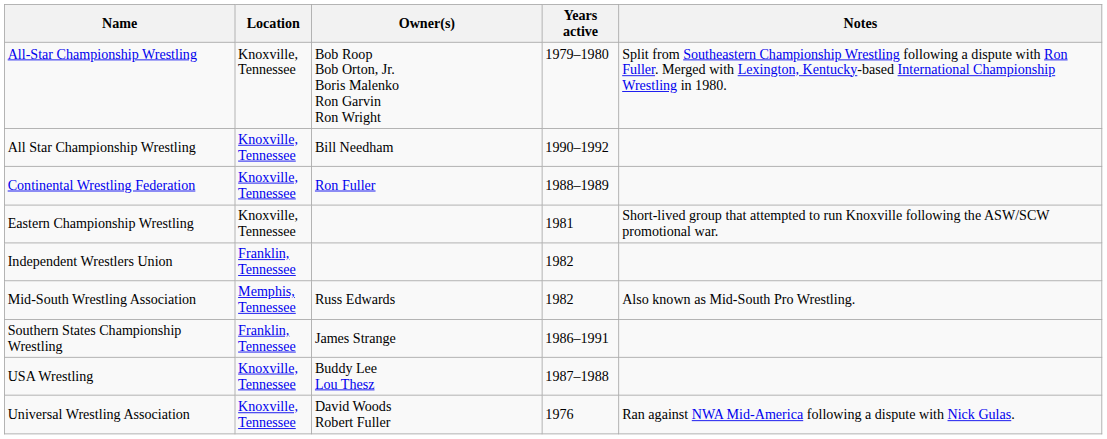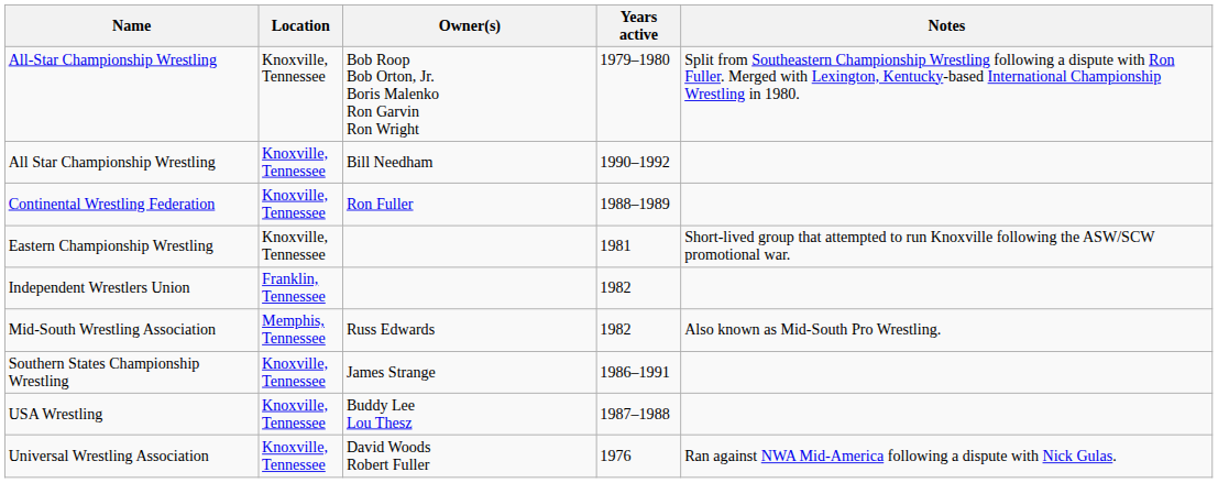 <table class=wikitable>
 <tr>
 <th width="21%">Name</th>
 <th width="7%">Location</th>
 <th width="21%">Owner(s)</th>
 <th width="7%">Years active</th>
 <th width="55%">Notes</th>
 </tr>
 <tr valign="top">
 <td><a href='#'>All-Star Championship Wrestling</a></td>
 <td>Knoxville, Tennessee</td>
 <td>Bob Roop<br>Bob Orton, Jr.<br>Boris Malenko<br>Ron Garvin<br>Ron Wright</td>
 <td>1979–1980</td>
 <td>Split from <a href='#'>Southeastern Championship Wrestling</a> following a dispute with <a href='#'>Ron Fuller</a>. Merged with <a href='#'>Lexington, Kentucky</a>-based <a href='#'>International Championship Wrestling</a> in 1980.</td>
 </tr>
 <tr>
 <td>All Star Championship Wrestling</td>
 <td><a href='#'>Knoxville, Tennessee</a></td>
 <td>Bill Needham</td>
 <td>1990–1992</td>
 <td></td>
 </tr>
 <tr>
 <td><a href='#'>Continental Wrestling Federation</a></td>
 <td><a href='#'>Knoxville, Tennessee</a></td>
 <td><a href='#'>Ron Fuller</a></td>
 <td>1988–1989</td>
 <td></td>
 </tr>
 <tr>
 <td>Eastern Championship Wrestling</td>
 <td>Knoxville, Tennessee</td>
 <td></td>
 <td>1981</td>
 <td>Short-lived group that attempted to run Knoxville following the ASW/SCW promotional war.</td>
 </tr>
 <tr>
 <td>Independent Wrestlers Union</td>
 <td><a href='#'>Franklin, Tennessee</a></td>
 <td></td>
 <td>1982</td>
 <td></td>
 </tr>
 <tr>
 <td>Mid-South Wrestling Association</td>
 <td><a href='#'>Memphis, Tennessee</a></td>
 <td>Russ Edwards</td>
 <td>1982</td>
 <td>Also known as Mid-South Pro Wrestling.</td>
 </tr>
 <tr>
 <td>Southern States Championship Wrestling</td>
-<td><a href='#'>Franklin, Tennessee</a></td>
+<td><a href='#'>Knoxville, Tennessee</a></td>
 <td>James Strange</td>
 <td>1986–1991</td>
 <td></td>
 </tr>
 <tr>
 <td>USA Wrestling</td>
 <td><a href='#'>Knoxville, Tennessee</a></td>
 <td>Buddy Lee<br><a href='#'>Lou Thesz</a></td>
 <td>1987–1988</td>
 <td></td>
 </tr>
 <tr>
 <td>Universal Wrestling Association</td>
 <td><a href='#'>Knoxville, Tennessee</a></td>
 <td>David Woods<br>Robert Fuller</td>
 <td>1976</td>
 <td>Ran against <a href='#'>NWA Mid-America</a> following a dispute with <a href='#'>Nick Gulas</a>.</td>
 </tr>
 </table>
